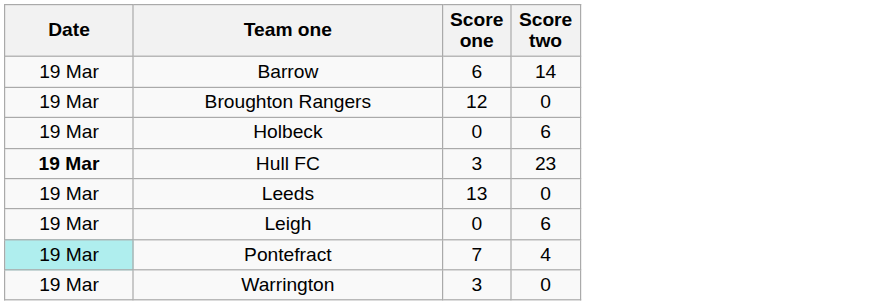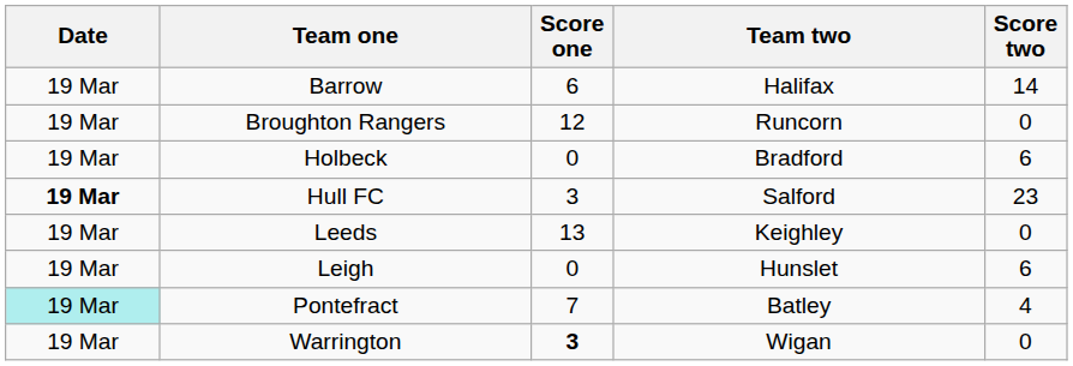 <table class="wikitable" style="text-align: center">
 <tr>
 <th width=100>Date</th>
 <th width=250>Team one</th>
 <th width=50>Score one</th>
+<th width=250>Team two</th>
 <th width=50>Score two</th>
 </tr>
 <tr>
 <td>19 Mar</td>
 <td>Barrow</td>
 <td>6</td>
+<td>Halifax</td>
 <td>14</td>
 </tr>
 <tr>
 <td>19 Mar</td>
 <td>Broughton Rangers</td>
 <td>12</td>
+<td>Runcorn</td>
 <td>0</td>
 </tr>
 <tr>
 <td>19 Mar</td>
 <td>Holbeck</td>
 <td>0</td>
+<td>Bradford</td>
 <td>6</td>
 </tr>
 <tr>
 <td><strong>19 Mar</strong></td>
 <td>Hull FC</td>
 <td>3</td>
+<td>Salford</td>
 <td>23</td>
 </tr>
 <tr>
 <td>19 Mar</td>
 <td>Leeds</td>
 <td>13</td>
+<td>Keighley</td>
 <td>0</td>
 </tr>
 <tr>
 <td>19 Mar</td>
 <td>Leigh</td>
 <td>0</td>
+<td>Hunslet</td>
 <td>6</td>
 </tr>
 <tr>
 <td style="background: paleturquoise;">19 Mar</td>
 <td>Pontefract</td>
 <td>7</td>
+<td>Batley</td>
 <td>4</td>
 </tr>
 <tr>
 <td>19 Mar</td>
 <td>Warrington</td>
-<td>3</td>
+<td><strong>3</strong></td>
+<td>Wigan</td>
 <td>0</td>
 </tr>
 </table>
